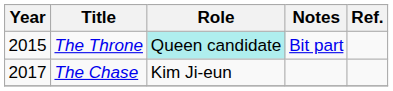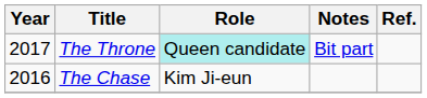 <table class="wikitable plainrowheaders">
 <tr>
 <th scope="col">Year</th>
 <th scope="col">Title</th>
 <th scope="col">Role</th>
 <th scope="col">Notes</th>
 <th scope="col">Ref.</th>
 </tr>
 <tr>
-<td>2015</td>
+<td>2017</td>
 <td><em><a href='#'>The Throne</a></em></td>
 <td style="background: paleturquoise;">Queen candidate</td>
 <td><a href='#'>Bit part</a></td>
 <td></td>
 </tr>
 <tr>
-<td>2017</td>
+<td>2016</td>
 <td><em><a href='#'>The Chase</a></em></td>
 <td>Kim Ji-eun</td>
 <td></td>
 <td style="text-align:center;"></td>
 </tr>
 <tr>
 </tr>
 </table>
